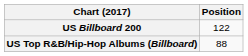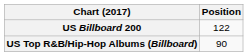 <table class="wikitable sortable plainrowheaders" style="text-align:center">
 <tr>
 <th scope="col">Chart (2017)</th>
 <th scope="col">Position</th>
 </tr>
 <tr>
 <th scope="row">US <em>Billboard</em> 200</th>
 <td>122</td>
 </tr>
 <tr>
 <th scope="row">US Top R&B/Hip-Hop Albums (<em>Billboard</em>)</th>
-<td>88</td>
+<td>90</td>
 </tr>
 </table>
